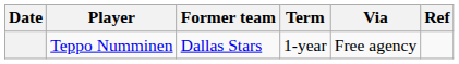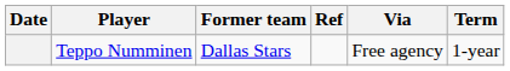 <table class="wikitable plainrowheaders">
 <tr style="background:#ddd; text-align:center;">
 <th>Date</th>
 <th>Player</th>
 <th>Former team</th>
+<th>Ref</th>
+<th>Via</th>
 <th>Term</th>
-<th>Via</th>
-<th>Ref</th>
 </tr>
 <tr>
 <th scope="row"></th>
 <td><a href='#'>Teppo Numminen</a></td>
 <td><a href='#'>Dallas Stars</a></td>
+<td></td>
+<td>Free agency</td>
 <td>1-year</td>
-<td>Free agency</td>
-<td></td>
 </tr>
 </table>
